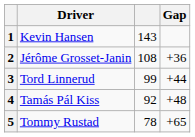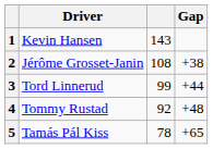 <table class="wikitable" style="font-size: 95%;">
 <tr>
 <th></th>
 <th>Driver</th>
 <th></th>
 <th>Gap</th>
 </tr>
 <tr>
 <th>1</th>
 <td> <a href='#'>Kevin Hansen</a></td>
 <td align="right">143</td>
 <td align="right"></td>
 </tr>
 <tr>
 <th>2</th>
 <td> <a href='#'>Jérôme Grosset-Janin</a></td>
 <td align="right">108</td>
-<td align="right">+36</td>
+<td align="right">+38</td>
 </tr>
 <tr>
 <th>3</th>
 <td> <a href='#'>Tord Linnerud</a></td>
 <td align="right">99</td>
 <td align="right">+44</td>
 </tr>
 <tr>
 <th>4</th>
-<td> <a href='#'>Tamás Pál Kiss</a></td>
+<td> <a href='#'>Tommy Rustad</a></td>
 <td align="right">92</td>
 <td align="right">+48</td>
 </tr>
 <tr>
 <th>5</th>
-<td> <a href='#'>Tommy Rustad</a></td>
+<td> <a href='#'>Tamás Pál Kiss</a></td>
 <td align="right">78</td>
 <td align="right">+65</td>
 </tr>
 </table>
